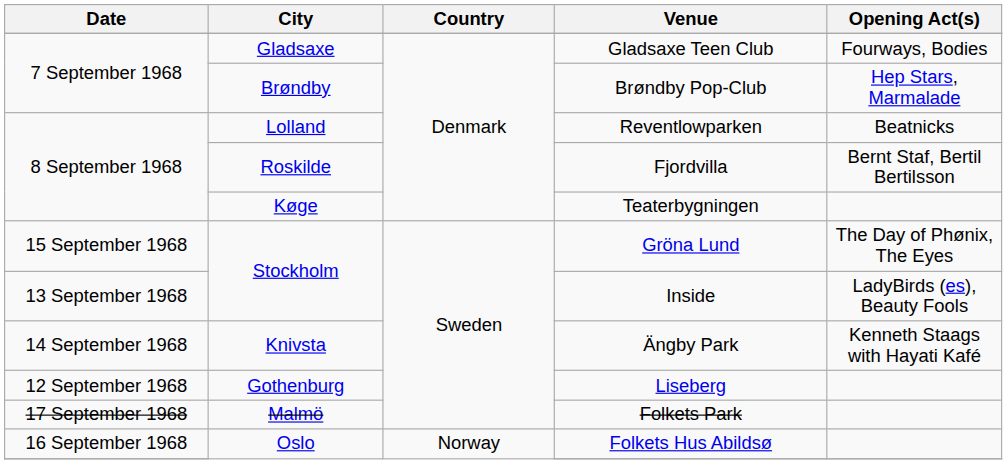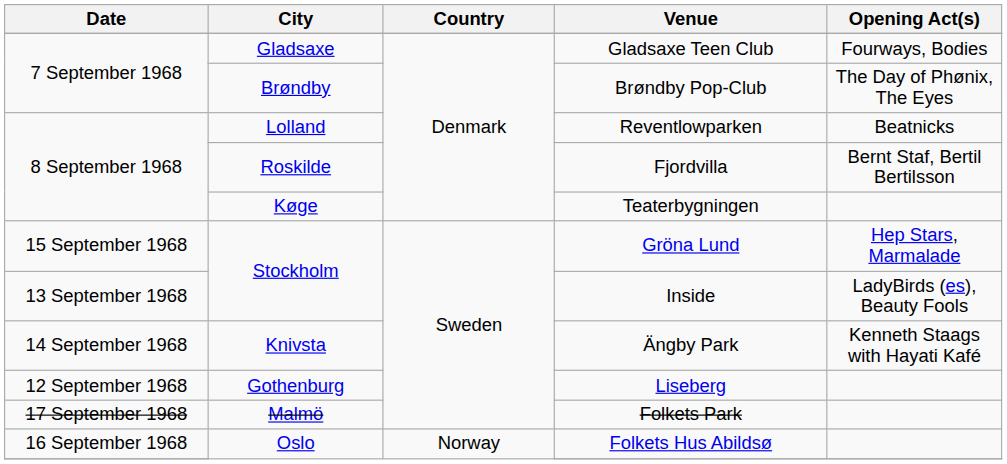 <table class="wikitable plainrowheaders" style="text-align:center;">
 <tr>
 <th scope="col" style="width:12em;">Date</th>
 <th scope="col" style="width:10em;">City</th>
 <th scope="col" style="width:10em;">Country</th>
 <th scope="col" style="width:16em;">Venue</th>
 <th scope="col" style="width:10em;">Opening Act(s)</th>
 </tr>
 <tr bgcolor="#DDDDDD">
 </tr>
 <tr>
 <td rowspan="2">7 September 1968</td>
 <td><a href='#'>Gladsaxe</a></td>
 <td rowspan="5">Denmark</td>
 <td>Gladsaxe Teen Club</td>
 <td>Fourways, Bodies</td>
 </tr>
 <tr>
 <td><a href='#'>Brøndby</a></td>
 <td>Brøndby Pop-Club</td>
-<td><a href='#'>Hep Stars</a>, <a href='#'>Marmalade</a></td>
+<td>The Day of Phønix, The Eyes</td>
 </tr>
 <tr>
 <td rowspan="3">8 September 1968</td>
 <td><a href='#'>Lolland</a></td>
 <td>Reventlowparken</td>
 <td>Beatnicks</td>
 </tr>
 <tr>
 <td><a href='#'>Roskilde</a></td>
 <td>Fjordvilla</td>
 <td>Bernt Staf, Bertil Bertilsson</td>
 </tr>
 <tr>
 <td><a href='#'>Køge</a></td>
 <td>Teaterbygningen</td>
 </tr>
 <tr>
 <td>15 September 1968</td>
 <td rowspan="2"><a href='#'>Stockholm</a></td>
 <td rowspan="5">Sweden</td>
 <td><a href='#'>Gröna Lund</a></td>
-<td>The Day of Phønix, The Eyes</td>
+<td><a href='#'>Hep Stars</a>, <a href='#'>Marmalade</a></td>
 </tr>
 <tr>
 <td>13 September 1968</td>
 <td>Inside</td>
 <td>LadyBirds (<a href='#'>es</a>), Beauty Fools</td>
 </tr>
 <tr>
 <td>14 September 1968</td>
 <td><a href='#'>Knivsta</a></td>
 <td>Ängby Park</td>
 <td>Kenneth Staags with Hayati Kafé</td>
 </tr>
 <tr>
 <td>12 September 1968</td>
 <td><a href='#'>Gothenburg</a></td>
 <td><a href='#'>Liseberg</a></td>
 <td></td>
 </tr>
 <tr>
 <td><s>17 September 1968</s></td>
 <td><s><a href='#'>Malmö</a></s></td>
 <td><s>Folkets Park</s></td>
 </tr>
 <tr>
 <td>16 September 1968</td>
 <td rowspan="2"><a href='#'>Oslo</a></td>
 <td rowspan="5">Norway</td>
 <td><a href='#'>Folkets Hus Abildsø</a></td>
 <td></td>
 </tr>
 <tr>
 </tr>
 </table>
